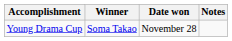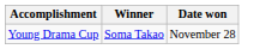 <table class="wikitable">
 <tr>
 <th>Accomplishment</th>
 <th>Winner</th>
 <th>Date won</th>
-<th>Notes</th>
 </tr>
 <tr>
 <td><a href='#'>Young Drama Cup</a></td>
 <td><a href='#'>Soma Takao</a></td>
 <td>November 28</td>
-<td></td>
 </tr>
 </table>
